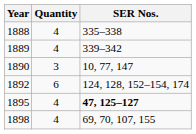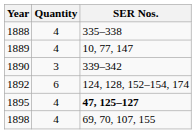 <table class=wikitable style=text-align:center>
 <tr>
 <th>Year</th>
 <th>Quantity</th>
 <th>SER Nos.</th>
 </tr>
 <tr>
 <td>1888</td>
 <td>4</td>
 <td align=left>335–338</td>
 </tr>
 <tr>
 <td>1889</td>
 <td>4</td>
-<td align=left>339–342</td>
+<td align=left>10, 77, 147</td>
 </tr>
 <tr>
 <td>1890</td>
 <td>3</td>
-<td align=left>10, 77, 147</td>
+<td align=left>339–342</td>
 </tr>
 <tr>
 <td>1892</td>
 <td>6</td>
 <td align=left>124, 128, 152–154, 174</td>
 </tr>
 <tr>
 <td>1895</td>
 <td>4</td>
 <td align=left><strong>47, 125–127</strong></td>
 </tr>
 <tr>
 <td>1898</td>
 <td>4</td>
 <td align=left>69, 70, 107, 155</td>
 </tr>
 </table>
